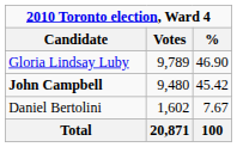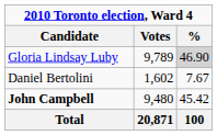 <table class="wikitable">
 <tr>
 <td Colspan="3" align="center"><strong><a href='#'>2010 Toronto election</a>, Ward 4</strong></td>
 </tr>
 <tr>
 <th bgcolor="#DDDDFF" width="150px">Candidate</th>
 <th bgcolor="#DDDDFF">Votes</th>
 <th bgcolor="#DDDDFF">%</th>
 </tr>
 <tr>
 <td><a href='#'>Gloria Lindsay Luby</a></td>
 <td align=right>9,789</td>
-<td align=right>46.90</td>
+<td align=right style="background: lightgrey;">46.90</td>
+</tr>
+<tr>
+<td>Daniel Bertolini</td>
+<td align=right>1,602</td>
+<td align=right>7.67</td>
 </tr>
 <tr>
 <td><strong>John Campbell</strong></td>
 <td align=right>9,480</td>
 <td align=right>45.42</td>
 </tr>
 <tr>
-<td>Daniel Bertolini</td>
-<td align=right>1,602</td>
-<td align=right>7.67</td>
-</tr>
-<tr>
 <th>Total</th>
 <th align=right>20,871</th>
 <th align=right>100</th>
 </tr>
 </table>
